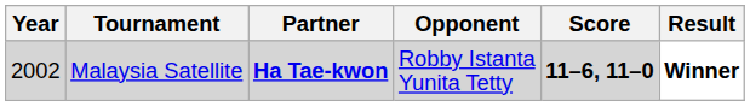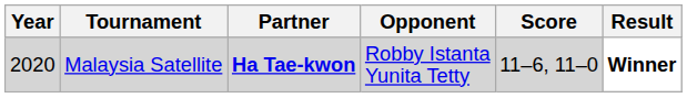 <table class="sortable wikitable" style="font-size: 90%;">
 <tr>
 <th>Year</th>
 <th>Tournament</th>
 <th>Partner</th>
 <th>Opponent</th>
 <th>Score</th>
 <th>Result</th>
 </tr>
 <tr style="background:#D5D5D5">
-<td align="center">2002</td>
+<td align="center">2020</td>
 <td align="left"><a href='#'>Malaysia Satellite</a></td>
 <td align="left"><strong> <a href='#'>Ha Tae-kwon</a></strong></td>
 <td align="left"> <a href='#'>Robby Istanta</a> <br>  <a href='#'>Yunita Tetty</a></td>
-<td align="left"><strong>11–6, 11–0</strong></td>
+<td align="left">11–6, 11–0</td>
 <td style="text-align:left; background:white"> <strong>Winner</strong></td>
 </tr>
 </table>
